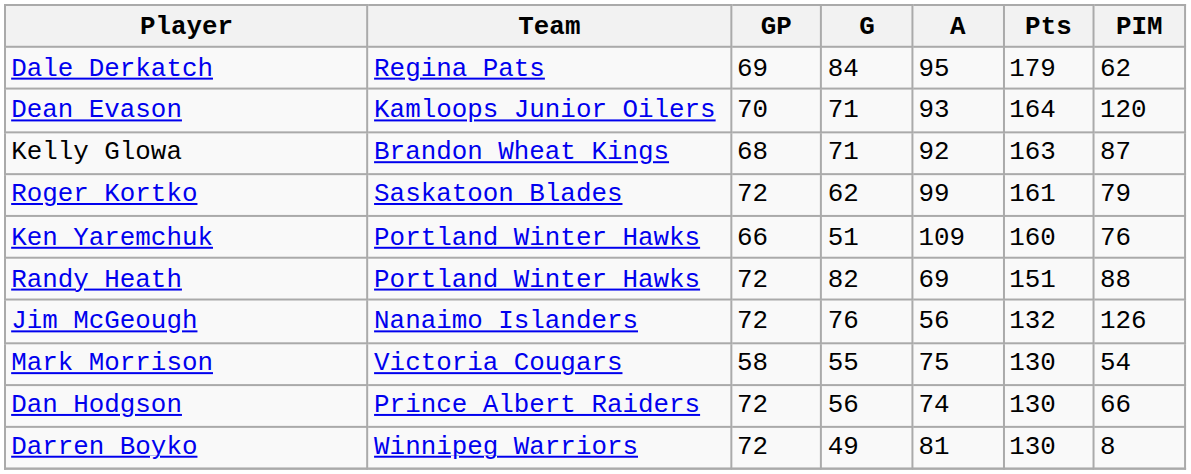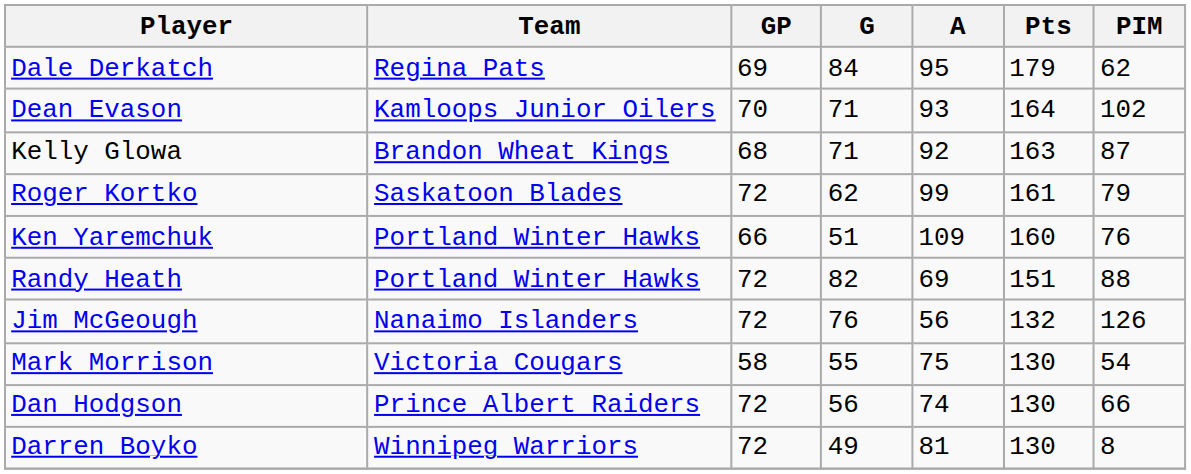 <table class="wikitable">
 <tr>
 <th width="30%">Player</th>
 <th width="30%">Team</th>
 <th width="7.5%">GP</th>
 <th width="7.5%">G</th>
 <th width="7.5%">A</th>
 <th width="7.5%">Pts</th>
 <th width="7.5%">PIM</th>
 </tr>
 <tr>
 <td><a href='#'>Dale Derkatch</a></td>
 <td><a href='#'>Regina Pats</a></td>
 <td>69</td>
 <td>84</td>
 <td>95</td>
 <td>179</td>
 <td>62</td>
 </tr>
 <tr>
 <td><a href='#'>Dean Evason</a></td>
 <td><a href='#'>Kamloops Junior Oilers</a></td>
 <td>70</td>
 <td>71</td>
 <td>93</td>
 <td>164</td>
-<td>120</td>
+<td>102</td>
 </tr>
 <tr>
 <td>Kelly Glowa</td>
 <td><a href='#'>Brandon Wheat Kings</a></td>
 <td>68</td>
 <td>71</td>
 <td>92</td>
 <td>163</td>
 <td>87</td>
 </tr>
 <tr>
 <td><a href='#'>Roger Kortko</a></td>
 <td><a href='#'>Saskatoon Blades</a></td>
 <td>72</td>
 <td>62</td>
 <td>99</td>
 <td>161</td>
 <td>79</td>
 </tr>
 <tr>
 <td><a href='#'>Ken Yaremchuk</a></td>
 <td><a href='#'>Portland Winter Hawks</a></td>
 <td>66</td>
 <td>51</td>
 <td>109</td>
 <td>160</td>
 <td>76</td>
 </tr>
 <tr>
 <td><a href='#'>Randy Heath</a></td>
 <td><a href='#'>Portland Winter Hawks</a></td>
 <td>72</td>
 <td>82</td>
 <td>69</td>
 <td>151</td>
 <td>88</td>
 </tr>
 <tr>
 <td><a href='#'>Jim McGeough</a></td>
 <td><a href='#'>Nanaimo Islanders</a></td>
 <td>72</td>
 <td>76</td>
 <td>56</td>
 <td>132</td>
 <td>126</td>
 </tr>
 <tr>
 <td><a href='#'>Mark Morrison</a></td>
 <td><a href='#'>Victoria Cougars</a></td>
 <td>58</td>
 <td>55</td>
 <td>75</td>
 <td>130</td>
 <td>54</td>
 </tr>
 <tr>
 <td><a href='#'>Dan Hodgson</a></td>
 <td><a href='#'>Prince Albert Raiders</a></td>
 <td>72</td>
 <td>56</td>
 <td>74</td>
 <td>130</td>
 <td>66</td>
 </tr>
 <tr>
 <td><a href='#'>Darren Boyko</a></td>
 <td><a href='#'>Winnipeg Warriors</a></td>
 <td>72</td>
 <td>49</td>
 <td>81</td>
 <td>130</td>
 <td>8</td>
 </tr>
 <tr>
 </tr>
 </table>
